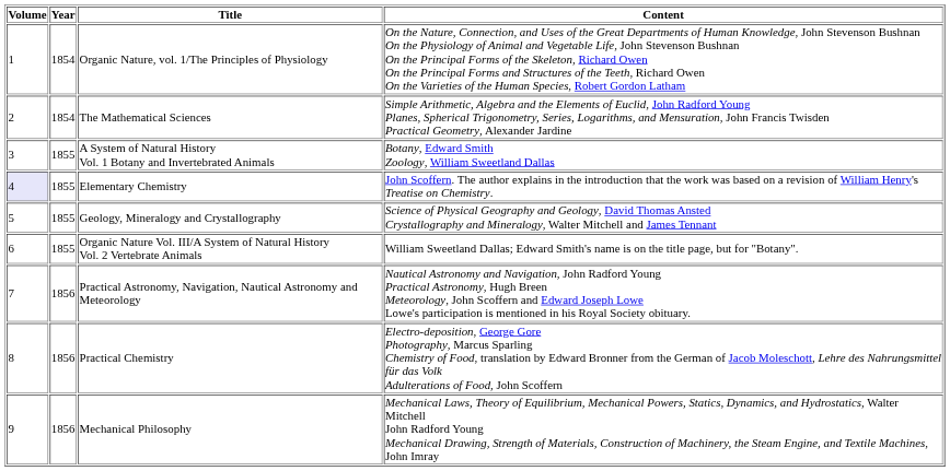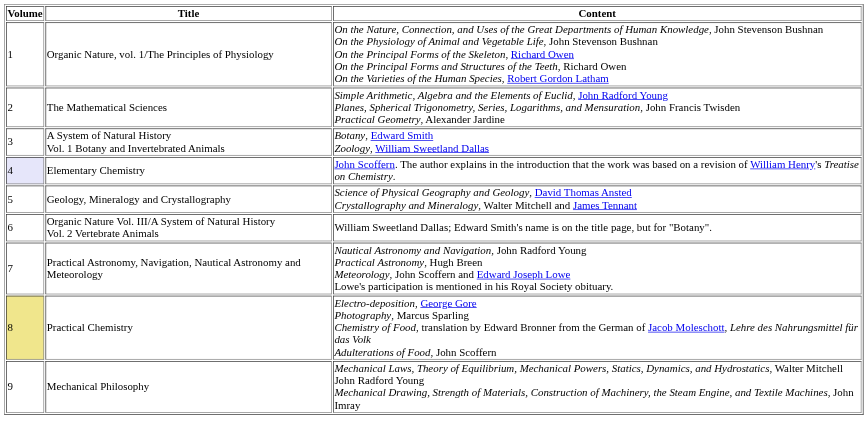 <table border=1>
 <tr>
 <th>Volume</th>
-<th>Year</th>
 <th>Title</th>
 <th>Content</th>
 </tr>
 <tr>
 <td>1</td>
-<td>1854</td>
 <td>Organic Nature, vol. 1/The Principles of Physiology</td>
 <td><em>On the Nature, Connection, and Uses of the Great Departments of Human Knowledge</em>, John Stevenson Bushnan<br><em>On the Physiology of Animal and Vegetable Life</em>, John Stevenson Bushnan<br><em>On the Principal Forms of the Skeleton</em>, <a href='#'>Richard Owen</a><br><em>On the Principal Forms and Structures of the Teeth</em>, Richard Owen<br><em>On the Varieties of the Human Species</em>, <a href='#'>Robert Gordon Latham</a></td>
 </tr>
 <tr>
 <td>2</td>
-<td>1854</td>
 <td>The Mathematical Sciences</td>
 <td><em>Simple Arithmetic, Algebra and the Elements of Euclid</em>, <a href='#'>John Radford Young</a><br><em>Planes, Spherical Trigonometry, Series, Logarithms, and Mensuration</em>, John Francis Twisden<br><em>Practical Geometry</em>, Alexander Jardine</td>
 </tr>
 <tr>
 <td>3</td>
-<td>1855</td>
 <td>A System of Natural History<br>Vol. 1 Botany and Invertebrated Animals</td>
 <td><em>Botany</em>, <a href='#'>Edward Smith</a><br><em>Zoology</em>, <a href='#'>William Sweetland Dallas</a></td>
 </tr>
 <tr>
 <td style="background: lavender;">4</td>
-<td>1855</td>
 <td>Elementary Chemistry</td>
 <td><a href='#'>John Scoffern</a>. The author explains in the introduction that the work was based on a revision of <a href='#'>William Henry</a>'s <em>Treatise on Chemistry</em>.</td>
 </tr>
 <tr>
 <td>5</td>
-<td>1855</td>
 <td>Geology, Mineralogy and Crystallography</td>
 <td><em>Science of Physical Geography and Geology</em>, <a href='#'>David Thomas Ansted</a><br><em>Crystallography and Mineralogy</em>, Walter Mitchell and <a href='#'>James Tennant</a></td>
 </tr>
 <tr>
 <td>6</td>
-<td>1855</td>
 <td>Organic Nature Vol. III/A System of Natural History<br>Vol. 2 Vertebrate Animals</td>
 <td>William Sweetland Dallas; Edward Smith's name is on the title page, but for "Botany".</td>
 </tr>
 <tr>
 <td>7</td>
-<td>1856</td>
 <td>Practical Astronomy, Navigation, Nautical Astronomy and Meteorology</td>
 <td><em>Nautical Astronomy and Navigation</em>, John Radford Young<br><em>Practical Astronomy</em>, Hugh Breen<br><em>Meteorology</em>, John Scoffern and <a href='#'>Edward Joseph Lowe</a><br> Lowe's participation is mentioned in his Royal Society obituary.</td>
 </tr>
 <tr>
-<td>8</td>
-<td>1856</td>
+<td style="background: khaki;">8</td>
 <td>Practical Chemistry</td>
 <td><em>Electro-deposition</em>, <a href='#'>George Gore</a><br><em>Photography</em>, Marcus Sparling<br><em>Chemistry of Food</em>, translation by Edward Bronner from the German of <a href='#'>Jacob Moleschott</a>, <em>Lehre des Nahrungsmittel für das Volk</em><br><em>Adulterations of Food</em>, John Scoffern</td>
 </tr>
 <tr>
 <td>9</td>
-<td>1856</td>
 <td>Mechanical Philosophy</td>
 <td><em>Mechanical Laws, Theory of Equilibrium, Mechanical Powers, Statics, Dynamics, and Hydrostatics</em>, Walter Mitchell<br>John Radford Young<br><em>Mechanical Drawing, Strength of Materials, Construction of Machinery, the Steam Engine, and Textile Machines</em>, John Imray</td>
 </tr>
 </table>
